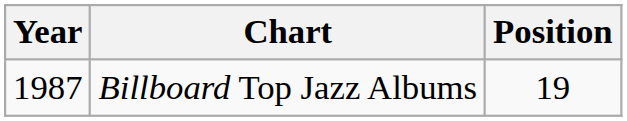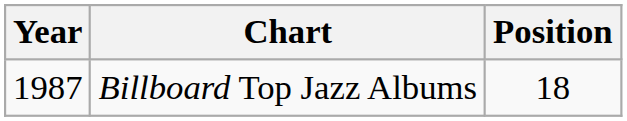 <table class="wikitable">
 <tr>
 <th>Year</th>
 <th>Chart</th>
 <th>Position</th>
 </tr>
 <tr>
 <td>1987</td>
 <td><em>Billboard</em> Top Jazz Albums</td>
-<td align="center">19</td>
+<td align="center">18</td>
 </tr>
 </table>
